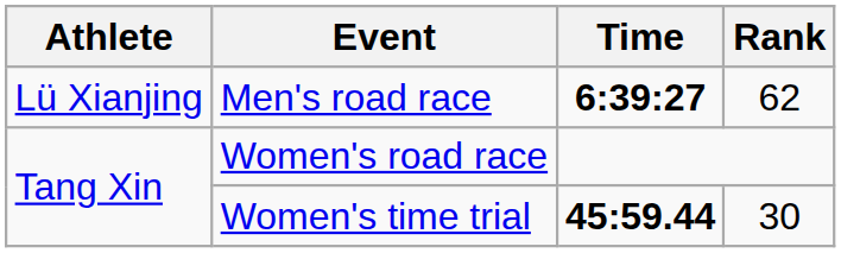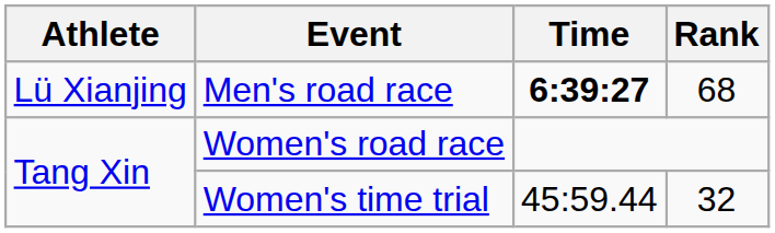 <table class=wikitable style=font-size:90%;text-align:center>
 <tr>
 <th>Athlete</th>
 <th>Event</th>
 <th>Time</th>
 <th>Rank</th>
 </tr>
 <tr align=center>
 <td align=left><a href='#'>Lü Xianjing</a></td>
 <td align=left><a href='#'>Men's road race</a></td>
 <td><strong>6:39:27</strong></td>
-<td>62</td>
+<td>68</td>
 </tr>
 <tr align=center>
 <td align=left rowspan=2><a href='#'>Tang Xin</a></td>
 <td align=left><a href='#'>Women's road race</a></td>
 <td colspan=2></td>
 </tr>
 <tr align=center>
 <td align=left><a href='#'>Women's time trial</a></td>
-<td><strong>45:59.44</strong></td>
-<td>30</td>
+<td>45:59.44</td>
+<td>32</td>
 </tr>
 </table>
